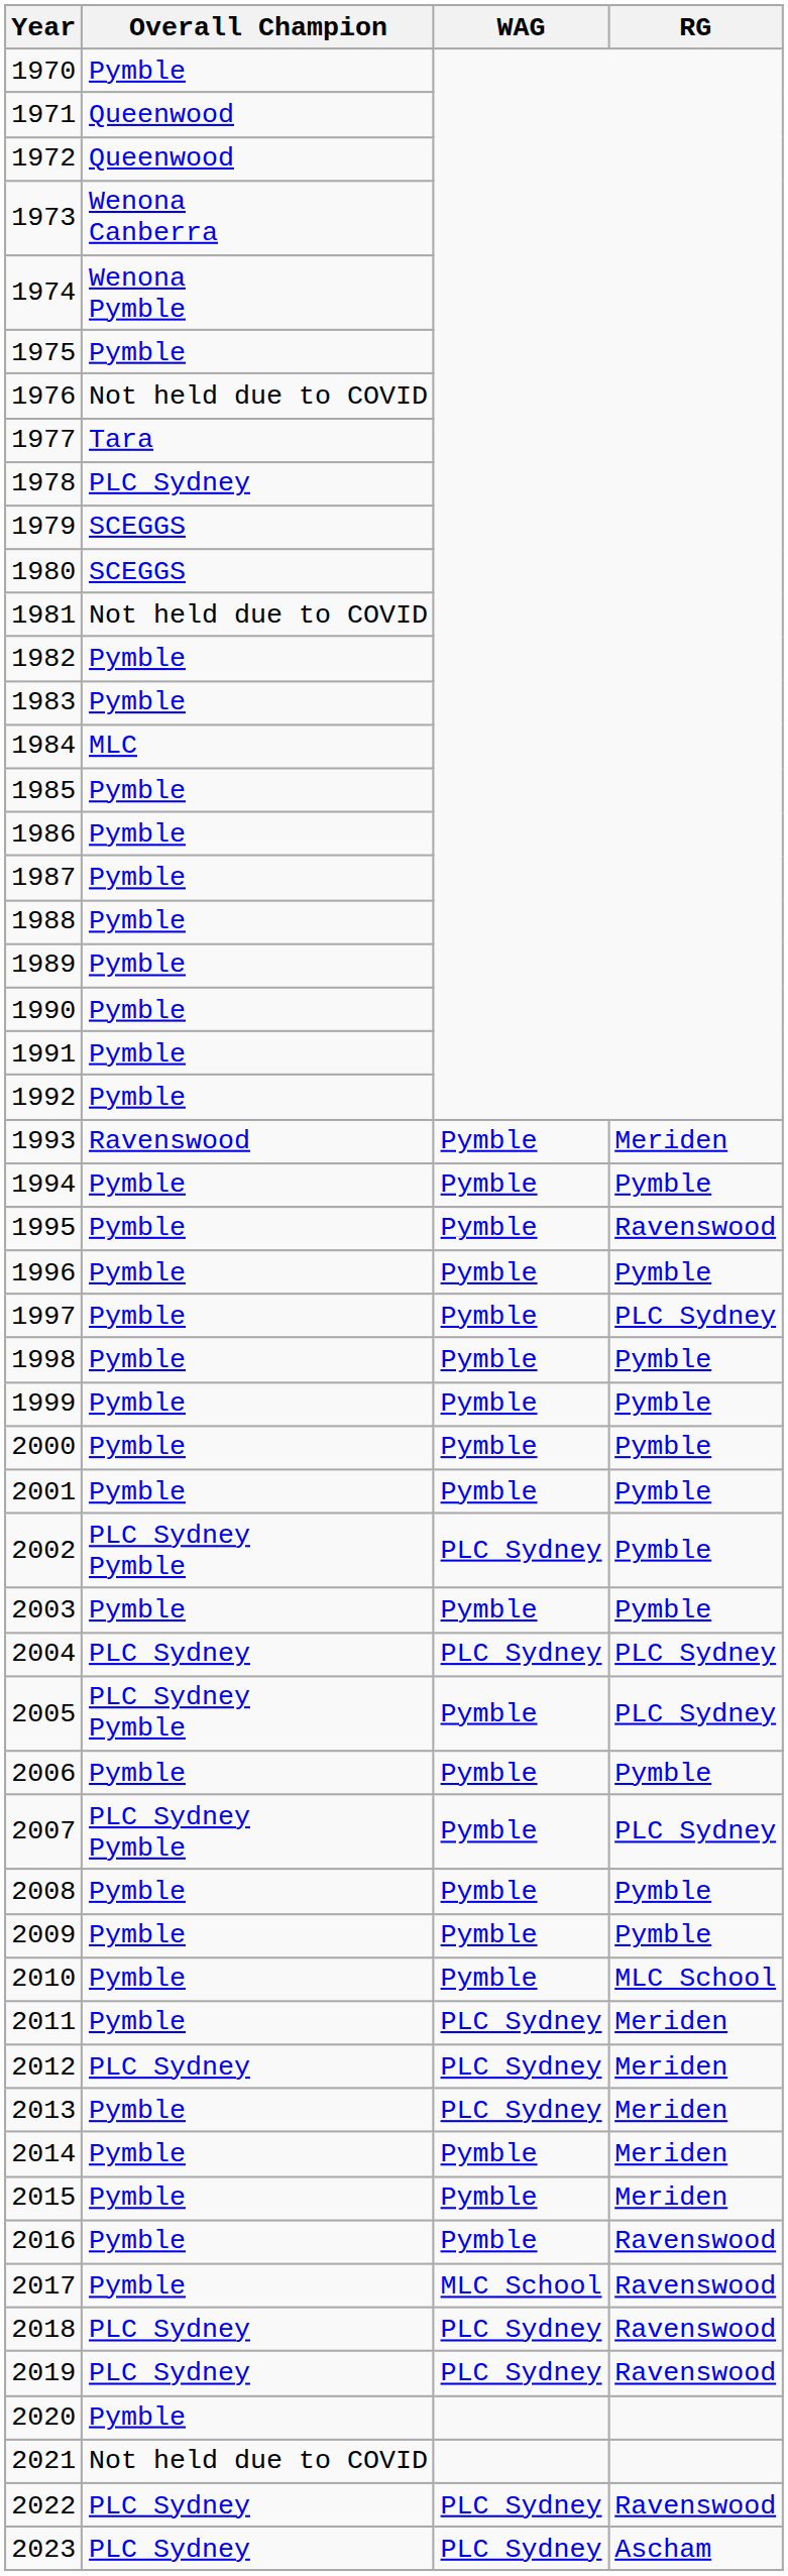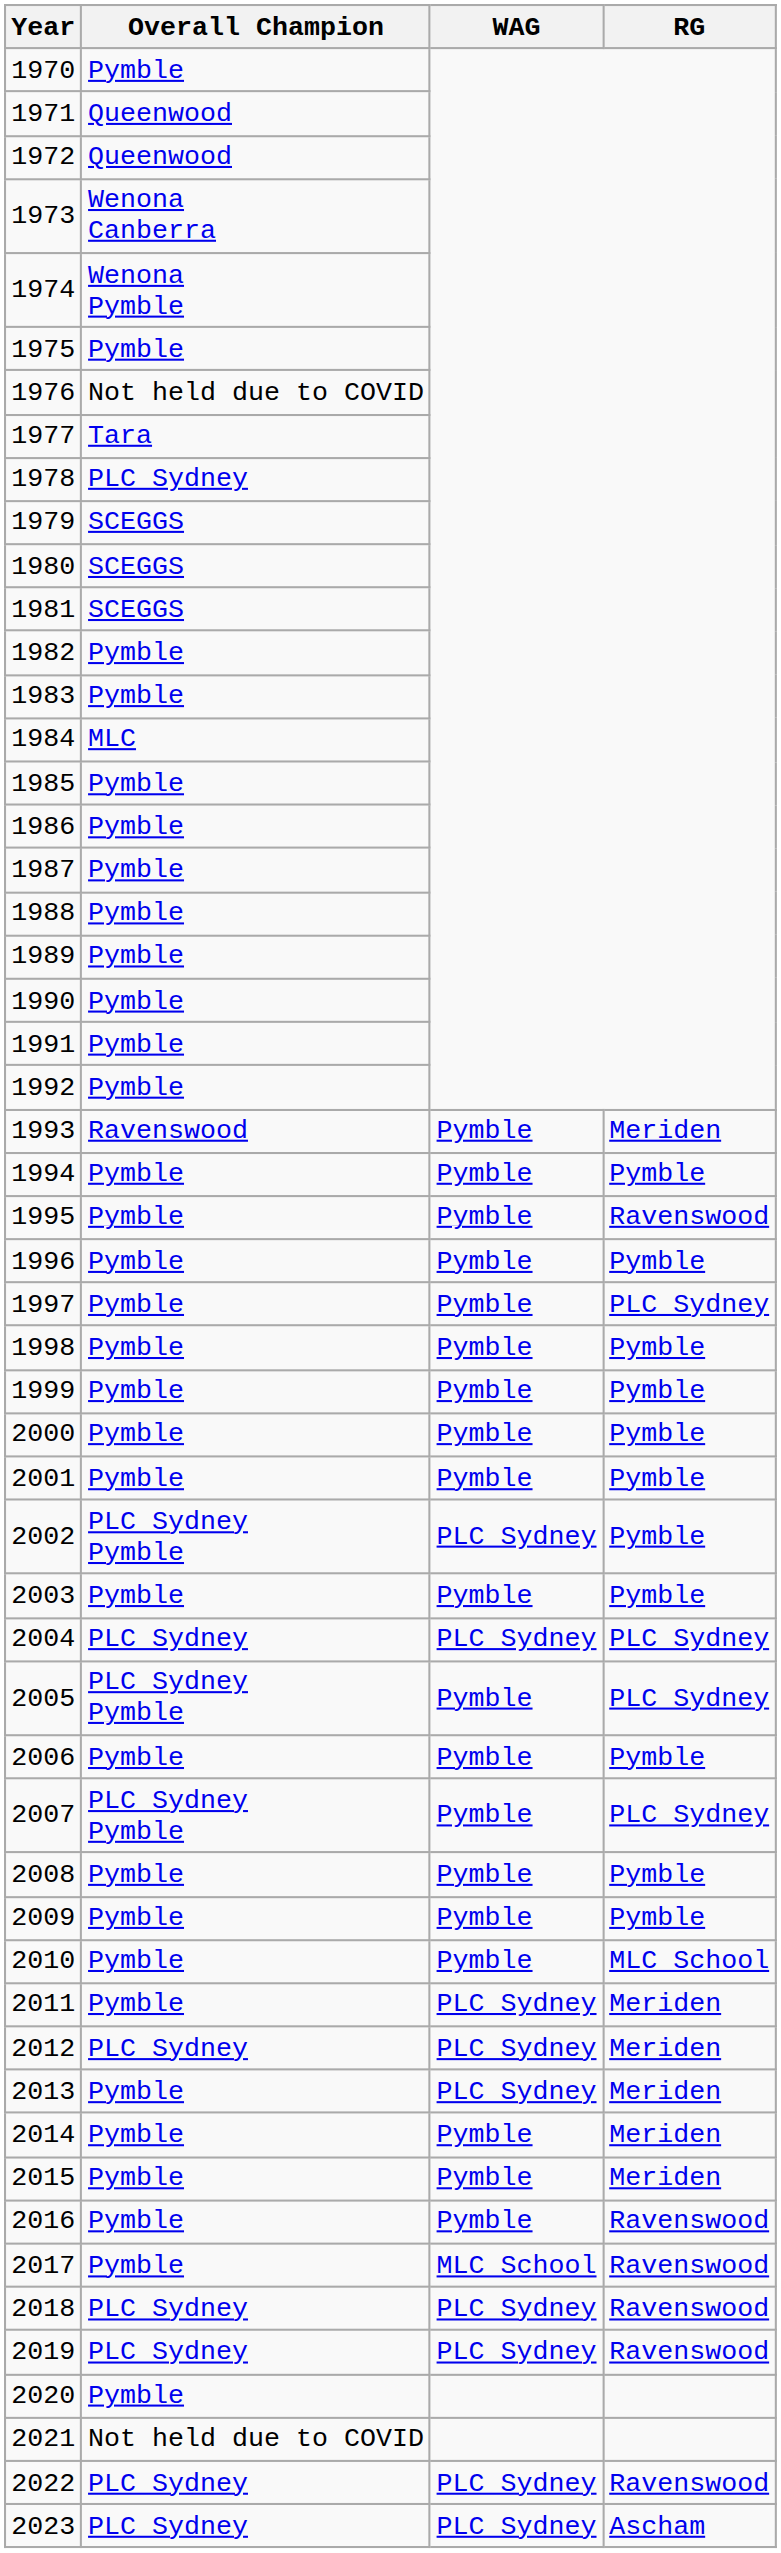 <table class="wikitable sortable">
 <tr>
 <th>Year</th>
 <th>Overall Champion</th>
 <th>WAG</th>
 <th>RG</th>
 </tr>
 <tr>
 <td>1970</td>
 <td><a href='#'>Pymble</a></td>
 </tr>
 <tr>
 <td>1971</td>
 <td><a href='#'>Queenwood</a></td>
 </tr>
 <tr>
 <td>1972</td>
 <td><a href='#'>Queenwood</a></td>
 </tr>
 <tr>
 <td>1973</td>
 <td><a href='#'>Wenona</a><br> <a href='#'>Canberra</a></td>
 </tr>
 <tr>
 <td>1974</td>
 <td><a href='#'>Wenona</a><br><a href='#'>Pymble</a></td>
 </tr>
 <tr>
 <td>1975</td>
 <td><a href='#'>Pymble</a></td>
 </tr>
 <tr>
 <td>1976</td>
 <td>Not held due to COVID</td>
 </tr>
 <tr>
 <td>1977</td>
 <td><a href='#'>Tara</a></td>
 </tr>
 <tr>
 <td>1978</td>
 <td><a href='#'>PLC Sydney</a></td>
 </tr>
 <tr>
 <td>1979</td>
 <td><a href='#'>SCEGGS</a></td>
 </tr>
 <tr>
 <td>1980</td>
 <td><a href='#'>SCEGGS</a></td>
 </tr>
 <tr>
 <td>1981</td>
-<td>Not held due to COVID</td>
+<td><a href='#'>SCEGGS</a></td>
 </tr>
 <tr>
 <td>1982</td>
 <td><a href='#'>Pymble</a></td>
 </tr>
 <tr>
 <td>1983</td>
 <td><a href='#'>Pymble</a></td>
 </tr>
 <tr>
 <td>1984</td>
 <td><a href='#'>MLC</a></td>
 </tr>
 <tr>
 <td>1985</td>
 <td><a href='#'>Pymble</a></td>
 </tr>
 <tr>
 <td>1986</td>
 <td><a href='#'>Pymble</a></td>
 </tr>
 <tr>
 <td>1987</td>
 <td><a href='#'>Pymble</a></td>
 </tr>
 <tr>
 <td>1988</td>
 <td><a href='#'>Pymble</a></td>
 </tr>
 <tr>
 <td>1989</td>
 <td><a href='#'>Pymble</a></td>
 </tr>
 <tr>
 <td>1990</td>
 <td><a href='#'>Pymble</a></td>
 </tr>
 <tr>
 <td>1991</td>
 <td><a href='#'>Pymble</a></td>
 </tr>
 <tr>
 <td>1992</td>
 <td><a href='#'>Pymble</a></td>
 </tr>
 <tr>
 <td>1993</td>
 <td><a href='#'>Ravenswood</a></td>
 <td><a href='#'>Pymble</a></td>
 <td><a href='#'>Meriden</a></td>
 </tr>
 <tr>
 <td>1994</td>
 <td><a href='#'>Pymble</a></td>
 <td><a href='#'>Pymble</a></td>
 <td><a href='#'>Pymble</a></td>
 </tr>
 <tr>
 <td>1995</td>
 <td><a href='#'>Pymble</a></td>
 <td><a href='#'>Pymble</a></td>
 <td><a href='#'>Ravenswood</a></td>
 </tr>
 <tr>
 <td>1996</td>
 <td><a href='#'>Pymble</a></td>
 <td><a href='#'>Pymble</a></td>
 <td><a href='#'>Pymble</a></td>
 </tr>
 <tr>
 <td>1997</td>
 <td><a href='#'>Pymble</a></td>
 <td><a href='#'>Pymble</a></td>
 <td><a href='#'>PLC Sydney</a></td>
 </tr>
 <tr>
 <td>1998</td>
 <td><a href='#'>Pymble</a></td>
 <td><a href='#'>Pymble</a></td>
 <td><a href='#'>Pymble</a></td>
 </tr>
 <tr>
 <td>1999</td>
 <td><a href='#'>Pymble</a></td>
 <td><a href='#'>Pymble</a></td>
 <td><a href='#'>Pymble</a></td>
 </tr>
 <tr>
 <td>2000</td>
 <td><a href='#'>Pymble</a></td>
 <td><a href='#'>Pymble</a></td>
 <td><a href='#'>Pymble</a></td>
 </tr>
 <tr>
 <td>2001</td>
 <td><a href='#'>Pymble</a></td>
 <td><a href='#'>Pymble</a></td>
 <td><a href='#'>Pymble</a></td>
 </tr>
 <tr>
 <td>2002</td>
 <td><a href='#'>PLC Sydney</a><br><a href='#'>Pymble</a></td>
 <td><a href='#'>PLC Sydney</a></td>
 <td><a href='#'>Pymble</a></td>
 </tr>
 <tr>
 <td>2003</td>
 <td><a href='#'>Pymble</a></td>
 <td><a href='#'>Pymble</a></td>
 <td><a href='#'>Pymble</a></td>
 </tr>
 <tr>
 <td>2004</td>
 <td><a href='#'>PLC Sydney</a></td>
 <td><a href='#'>PLC Sydney</a></td>
 <td><a href='#'>PLC Sydney</a></td>
 </tr>
 <tr>
 <td>2005</td>
 <td><a href='#'>PLC Sydney</a><br><a href='#'>Pymble</a></td>
 <td><a href='#'>Pymble</a></td>
 <td><a href='#'>PLC Sydney</a></td>
 </tr>
 <tr>
 <td>2006</td>
 <td><a href='#'>Pymble</a></td>
 <td><a href='#'>Pymble</a></td>
 <td><a href='#'>Pymble</a></td>
 </tr>
 <tr>
 <td>2007</td>
 <td><a href='#'>PLC Sydney</a><br><a href='#'>Pymble</a></td>
 <td><a href='#'>Pymble</a></td>
 <td><a href='#'>PLC Sydney</a></td>
 </tr>
 <tr>
 <td>2008</td>
 <td><a href='#'>Pymble</a></td>
 <td><a href='#'>Pymble</a></td>
 <td><a href='#'>Pymble</a></td>
 </tr>
 <tr>
 <td>2009</td>
 <td><a href='#'>Pymble</a></td>
 <td><a href='#'>Pymble</a></td>
 <td><a href='#'>Pymble</a></td>
 </tr>
 <tr>
 <td>2010</td>
 <td><a href='#'>Pymble</a></td>
 <td><a href='#'>Pymble</a></td>
 <td><a href='#'>MLC School</a></td>
 </tr>
 <tr>
 <td>2011</td>
 <td><a href='#'>Pymble</a></td>
 <td><a href='#'>PLC Sydney</a></td>
 <td><a href='#'>Meriden</a></td>
 </tr>
 <tr>
 <td>2012</td>
 <td><a href='#'>PLC Sydney</a></td>
 <td><a href='#'>PLC Sydney</a></td>
 <td><a href='#'>Meriden</a></td>
 </tr>
 <tr>
 <td>2013</td>
 <td><a href='#'>Pymble</a></td>
 <td><a href='#'>PLC Sydney</a></td>
 <td><a href='#'>Meriden</a></td>
 </tr>
 <tr>
 <td>2014</td>
 <td><a href='#'>Pymble</a></td>
 <td><a href='#'>Pymble</a></td>
 <td><a href='#'>Meriden</a></td>
 </tr>
 <tr>
 <td>2015</td>
 <td><a href='#'>Pymble</a></td>
 <td><a href='#'>Pymble</a></td>
 <td><a href='#'>Meriden</a></td>
 </tr>
 <tr>
 <td>2016</td>
 <td><a href='#'>Pymble</a></td>
 <td><a href='#'>Pymble</a></td>
 <td><a href='#'>Ravenswood</a></td>
 </tr>
 <tr>
 <td>2017</td>
 <td><a href='#'>Pymble</a></td>
 <td><a href='#'>MLC School</a></td>
 <td><a href='#'>Ravenswood</a></td>
 </tr>
 <tr>
 <td>2018</td>
 <td><a href='#'>PLC Sydney</a></td>
 <td><a href='#'>PLC Sydney</a></td>
 <td><a href='#'>Ravenswood</a></td>
 </tr>
 <tr>
 <td>2019</td>
 <td><a href='#'>PLC Sydney</a></td>
 <td><a href='#'>PLC Sydney</a></td>
 <td><a href='#'>Ravenswood</a></td>
 </tr>
 <tr>
 <td>2020</td>
 <td><a href='#'>Pymble</a></td>
 <td></td>
 <td></td>
 </tr>
 <tr>
 <td>2021</td>
 <td>Not held due to COVID</td>
 <td></td>
 <td></td>
 </tr>
 <tr>
 <td>2022</td>
 <td><a href='#'>PLC Sydney</a></td>
 <td><a href='#'>PLC Sydney</a></td>
 <td><a href='#'>Ravenswood</a></td>
 </tr>
 <tr>
 <td>2023</td>
 <td><a href='#'>PLC Sydney</a></td>
 <td><a href='#'>PLC Sydney</a></td>
 <td><a href='#'>Ascham</a></td>
 </tr>
 </table>
